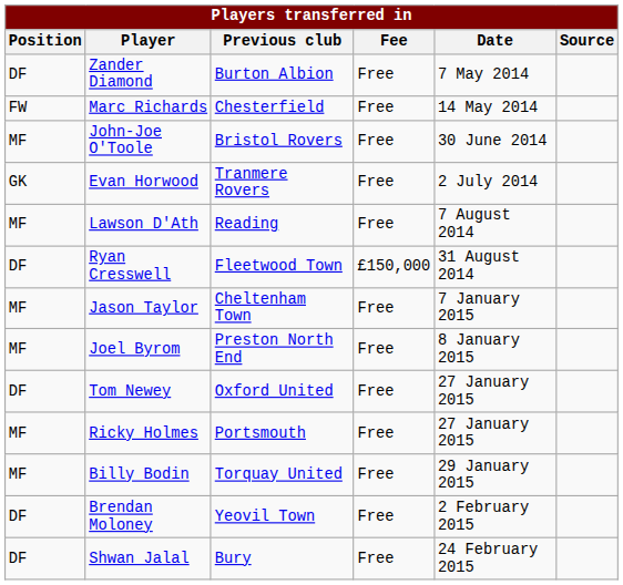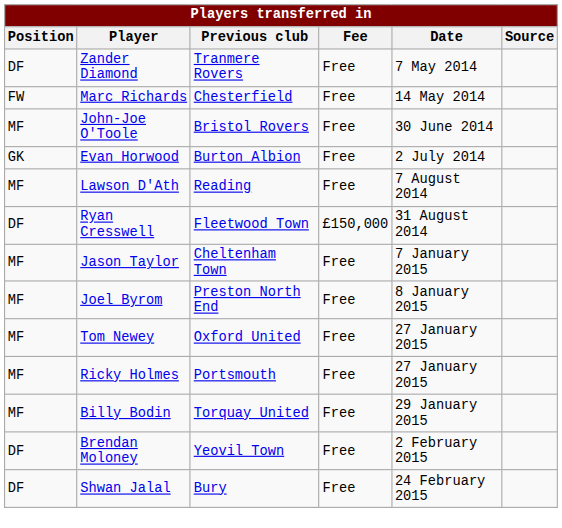 <table class="wikitable sortable" style="width:80%; text-align:center; font-size:95%; text-align:left;">
 <tr>
 <th style="background: maroon; color:white" colspan="6">Players transferred in</th>
 </tr>
 <tr>
 <th>Position</th>
 <th>Player</th>
 <th>Previous club</th>
 <th>Fee</th>
 <th>Date</th>
 <th>Source</th>
 </tr>
 <tr>
 <td>DF</td>
 <td> <a href='#'>Zander Diamond</a></td>
-<td> <a href='#'>Burton Albion</a></td>
+<td> <a href='#'>Tranmere Rovers</a></td>
 <td>Free</td>
 <td>7 May 2014</td>
 <td></td>
 </tr>
 <tr>
 <td>FW</td>
 <td> <a href='#'>Marc Richards</a></td>
 <td> <a href='#'>Chesterfield</a></td>
 <td>Free</td>
 <td>14 May 2014</td>
 <td></td>
 </tr>
 <tr>
 <td>MF</td>
 <td> <a href='#'>John-Joe O'Toole</a></td>
 <td> <a href='#'>Bristol Rovers</a></td>
 <td>Free</td>
 <td>30 June 2014</td>
 <td></td>
 </tr>
 <tr>
 <td>GK</td>
 <td> <a href='#'>Evan Horwood</a></td>
-<td> <a href='#'>Tranmere Rovers</a></td>
+<td> <a href='#'>Burton Albion</a></td>
 <td>Free</td>
 <td>2 July 2014</td>
 <td></td>
 </tr>
 <tr>
 <td>MF</td>
 <td> <a href='#'>Lawson D'Ath</a></td>
 <td> <a href='#'>Reading</a></td>
 <td>Free</td>
 <td>7 August 2014</td>
 <td></td>
 </tr>
 <tr>
 <td>DF</td>
 <td> <a href='#'>Ryan Cresswell</a></td>
 <td> <a href='#'>Fleetwood Town</a></td>
 <td>£150,000</td>
 <td>31 August 2014</td>
 <td></td>
 </tr>
 <tr>
 <td>MF</td>
 <td> <a href='#'>Jason Taylor</a></td>
 <td> <a href='#'>Cheltenham Town</a></td>
 <td>Free</td>
 <td>7 January 2015</td>
 <td></td>
 </tr>
 <tr>
 <td>MF</td>
 <td> <a href='#'>Joel Byrom</a></td>
 <td> <a href='#'>Preston North End</a></td>
 <td>Free</td>
 <td>8 January 2015</td>
 <td></td>
 </tr>
 <tr>
-<td>DF</td>
+<td>MF</td>
 <td> <a href='#'>Tom Newey</a></td>
 <td> <a href='#'>Oxford United</a></td>
 <td>Free</td>
 <td>27 January 2015</td>
 <td></td>
 </tr>
 <tr>
 <td>MF</td>
 <td> <a href='#'>Ricky Holmes</a></td>
 <td> <a href='#'>Portsmouth</a></td>
 <td>Free</td>
 <td>27 January 2015</td>
 <td></td>
 </tr>
 <tr>
 <td>MF</td>
 <td> <a href='#'>Billy Bodin</a></td>
 <td> <a href='#'>Torquay United</a></td>
 <td>Free</td>
 <td>29 January 2015</td>
 <td></td>
 </tr>
 <tr>
 <td>DF</td>
 <td> <a href='#'>Brendan Moloney</a></td>
 <td> <a href='#'>Yeovil Town</a></td>
 <td>Free</td>
 <td>2 February 2015</td>
 <td></td>
 </tr>
 <tr>
 <td>DF</td>
 <td> <a href='#'>Shwan Jalal</a></td>
 <td> <a href='#'>Bury</a></td>
 <td>Free</td>
 <td>24 February 2015</td>
 <td></td>
 </tr>
 </table>
